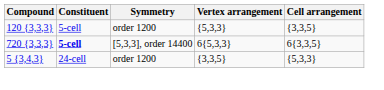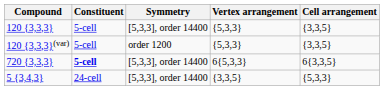 <table class=wikitable>
 <tr>
 <th>Compound</th>
 <th>Constituent</th>
 <th>Symmetry</th>
 <th>Vertex arrangement</th>
 <th>Cell arrangement</th>
 </tr>
 <tr>
 <td><a href='#'>120 {3,3,3}</a></td>
+<td><a href='#'>5-cell</a></td>
+<td>[5,3,3], order 14400</td>
+<td>{5,3,3}</td>
+<td>{3,3,5}</td>
+</tr>
+<tr>
+<td><a href='#'>120 {3,3,3}</a><sup>(var)</sup></td>
 <td><a href='#'>5-cell</a></td>
 <td>order 1200</td>
 <td>{5,3,3}</td>
 <td>{3,3,5}</td>
 </tr>
 <tr>
 <td><a href='#'>720 {3,3,3}</a></td>
 <td><strong><a href='#'>5-cell</a></strong></td>
 <td>[5,3,3], order 14400</td>
 <td>6{5,3,3}</td>
 <td>6{3,3,5}</td>
 </tr>
 <tr>
 <td><a href='#'>5 {3,4,3}</a></td>
 <td><a href='#'>24-cell</a></td>
-<td>order 1200</td>
+<td>[5,3,3], order 14400</td>
 <td>{3,3,5}</td>
 <td>{5,3,3}</td>
 </tr>
 </table>
